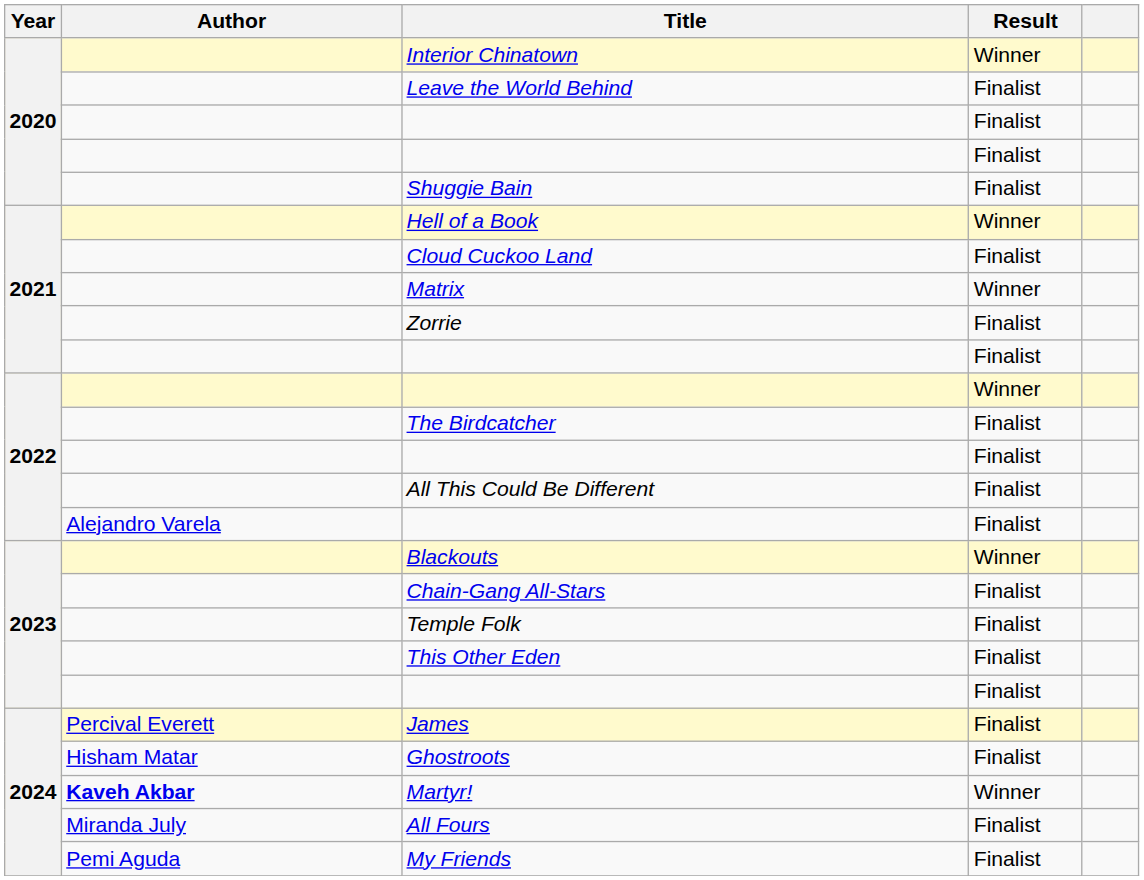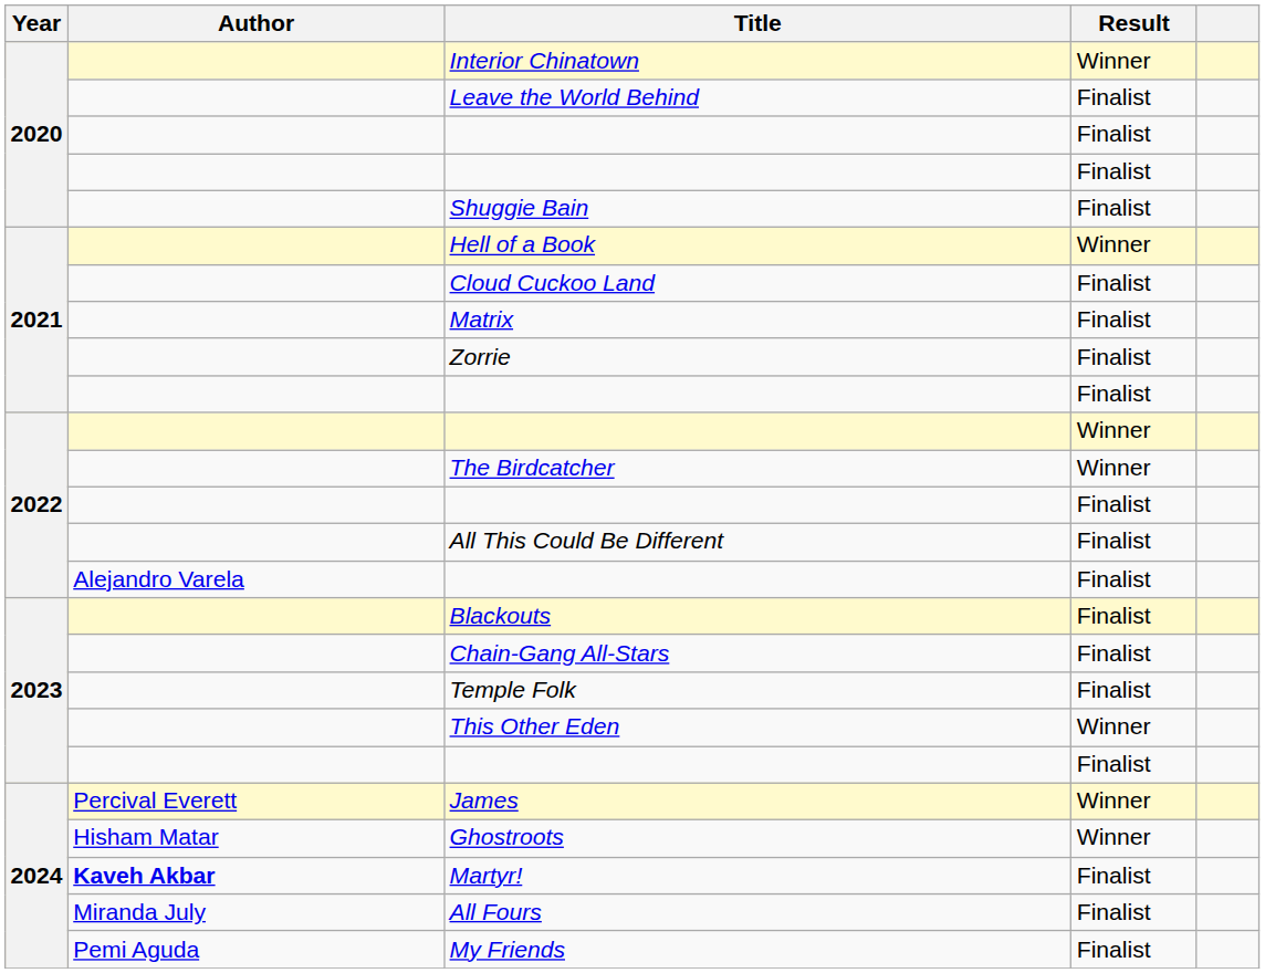 <table class="wikitable sortable mw-collapsible">
 <tr>
 <th scope="col" width="5%">Year</th>
 <th scope="col" width="30%">Author</th>
 <th scope="col" width="50%">Title</th>
 <th scope="col" width="10%">Result</th>
 <th scope="col" width="5%"></th>
 </tr>
 <tr style=background:LemonChiffon; color:black>
 <th rowspan="5">2020</th>
 <td></td>
 <td><em><a href='#'>Interior Chinatown</a></em></td>
 <td>Winner</td>
 <td></td>
 </tr>
 <tr>
 <td></td>
 <td><em><a href='#'>Leave the World Behind</a></em></td>
 <td>Finalist</td>
 <td></td>
 </tr>
 <tr>
 <td></td>
 <td><em></em></td>
 <td>Finalist</td>
 <td></td>
 </tr>
 <tr>
 <td></td>
 <td><em></em></td>
 <td>Finalist</td>
 <td></td>
 </tr>
 <tr>
 <td></td>
 <td><em><a href='#'>Shuggie Bain</a></em></td>
 <td>Finalist</td>
 <td></td>
 </tr>
 <tr style=background:LemonChiffon; color:black>
 <th rowspan="5">2021</th>
 <td></td>
 <td><em><a href='#'>Hell of a Book</a></em></td>
 <td>Winner</td>
 <td></td>
 </tr>
 <tr>
 <td></td>
 <td><em><a href='#'>Cloud Cuckoo Land</a></em></td>
 <td>Finalist</td>
 <td></td>
 </tr>
 <tr>
 <td></td>
 <td><em><a href='#'>Matrix</a></em></td>
-<td>Winner</td>
+<td>Finalist</td>
 <td></td>
 </tr>
 <tr>
 <td></td>
 <td><em>Zorrie</em></td>
 <td>Finalist</td>
 <td></td>
 </tr>
 <tr>
 <td></td>
 <td><em></em></td>
 <td>Finalist</td>
 <td></td>
 </tr>
 <tr style=background:LemonChiffon; color:black>
 <th rowspan="5">2022</th>
 <td></td>
 <td><em></em></td>
 <td>Winner</td>
 <td></td>
 </tr>
 <tr>
 <td></td>
 <td><em><a href='#'>The Birdcatcher</a></em></td>
-<td>Finalist</td>
+<td>Winner</td>
 <td></td>
 </tr>
 <tr>
 <td></td>
 <td><em></em></td>
 <td>Finalist</td>
 <td></td>
 </tr>
 <tr>
 <td></td>
 <td><em>All This Could Be Different</em></td>
 <td>Finalist</td>
 <td></td>
 </tr>
 <tr>
 <td><a href='#'>Alejandro Varela</a></td>
 <td><em></em></td>
 <td>Finalist</td>
 <td></td>
 </tr>
 <tr style=background:LemonChiffon; color:black>
 <th rowspan="5">2023</th>
 <td></td>
 <td><em><a href='#'>Blackouts</a></em></td>
-<td>Winner</td>
+<td>Finalist</td>
 <td></td>
 </tr>
 <tr>
 <td></td>
 <td><em><a href='#'>Chain-Gang All-Stars</a></em></td>
 <td>Finalist</td>
 <td></td>
 </tr>
 <tr>
 <td></td>
 <td><em>Temple Folk</em></td>
 <td>Finalist</td>
 <td></td>
 </tr>
 <tr>
 <td></td>
 <td><em><a href='#'>This Other Eden</a></em></td>
-<td>Finalist</td>
+<td>Winner</td>
 <td></td>
 </tr>
 <tr>
 <td></td>
 <td><em></em></td>
 <td>Finalist</td>
 <td></td>
 </tr>
 <tr style=background:LemonChiffon; color:black>
 <th rowspan="5">2024</th>
 <td><a href='#'>Percival Everett</a></td>
 <td><em><a href='#'>James</a></em></td>
-<td>Finalist</td>
+<td>Winner</td>
 <td></td>
 </tr>
 <tr>
 <td><a href='#'>Hisham Matar</a></td>
 <td><em><a href='#'>Ghostroots</a></em></td>
-<td>Finalist</td>
+<td>Winner</td>
 <td></td>
 </tr>
 <tr>
 <td><strong><a href='#'>Kaveh Akbar</a></strong></td>
 <td><em><a href='#'>Martyr!</a></em></td>
-<td>Winner</td>
+<td>Finalist</td>
 <td></td>
 </tr>
 <tr>
 <td><a href='#'>Miranda July</a></td>
 <td><em><a href='#'>All Fours</a></em></td>
 <td>Finalist</td>
 <td></td>
 </tr>
 <tr>
 <td><a href='#'>Pemi Aguda</a></td>
 <td><em><a href='#'>My Friends</a></em></td>
 <td>Finalist</td>
 <td></td>
 </tr>
 </table>
